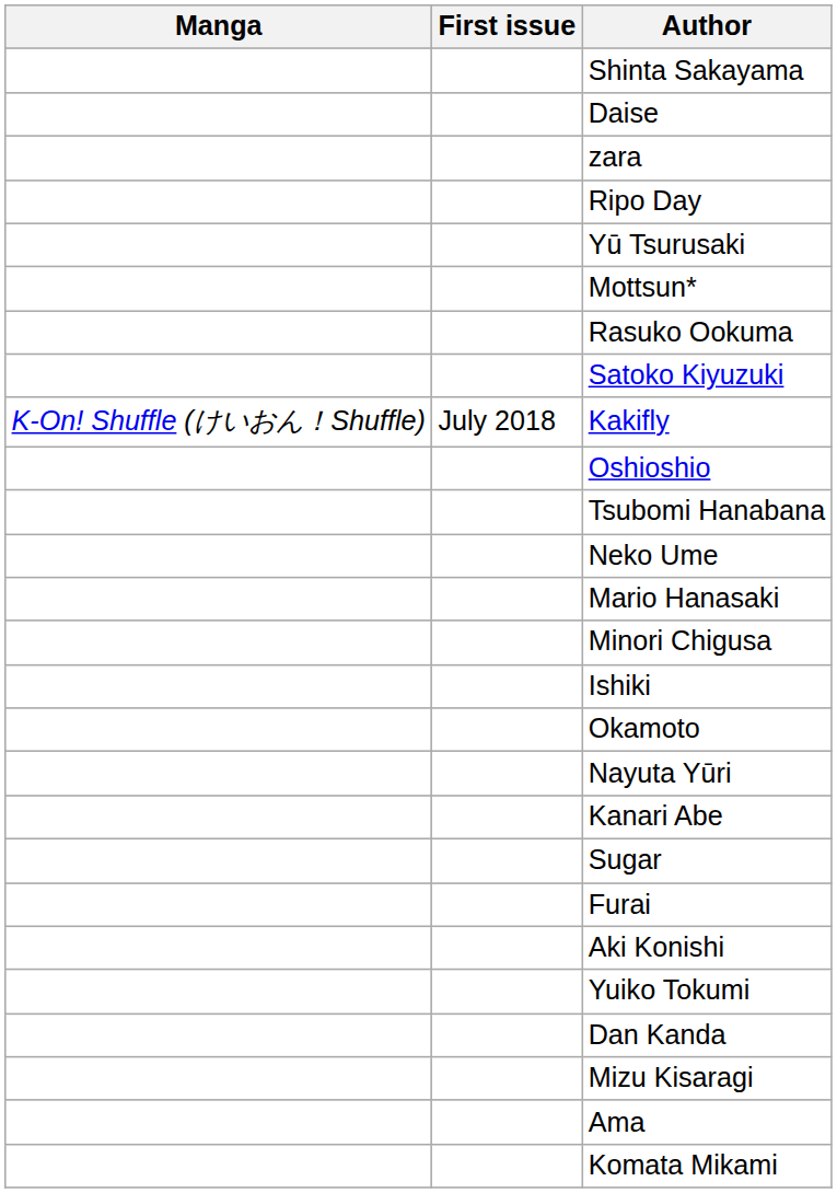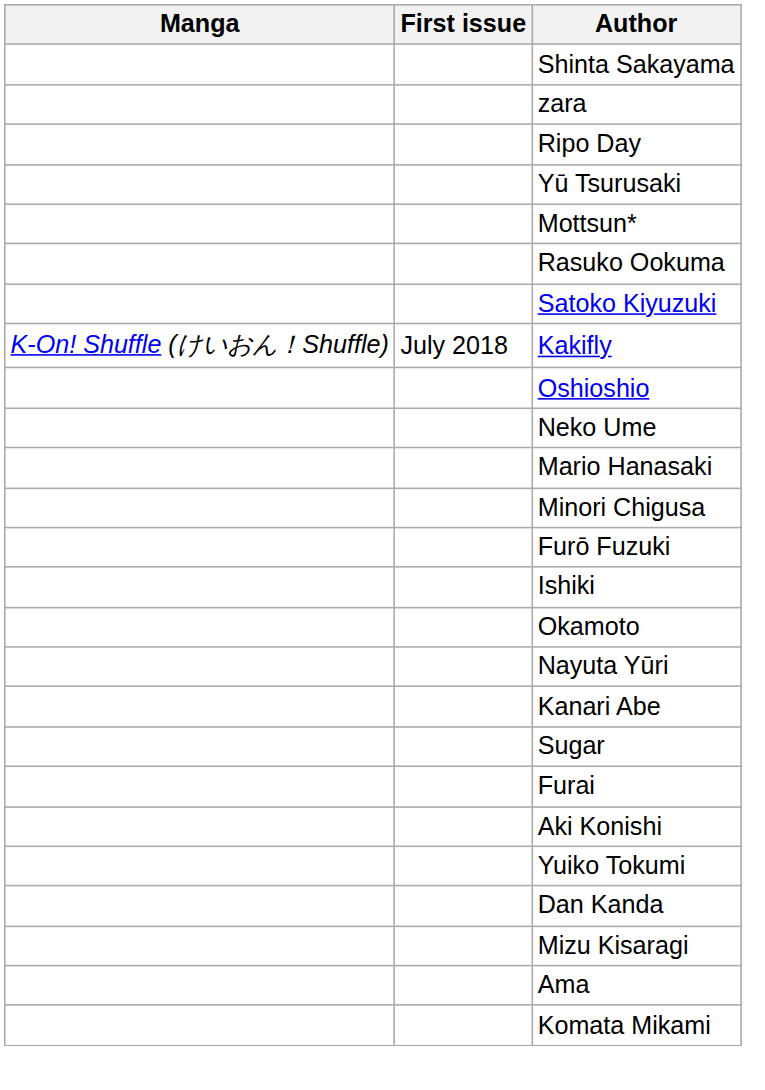 <table class="wikitable sortable" style="background: #FFF;">
 <tr>
 <th>Manga</th>
 <th>First issue</th>
 <th>Author</th>
 </tr>
 <tr>
 <td></td>
 <td></td>
 <td>Shinta Sakayama</td>
-</tr>
-<tr>
-<td></td>
-<td></td>
-<td>Daise</td>
 </tr>
 <tr>
 <td></td>
 <td></td>
 <td>zara</td>
 </tr>
 <tr>
 <td></td>
 <td></td>
 <td>Ripo Day</td>
 </tr>
 <tr>
 <td></td>
 <td></td>
 <td>Yū Tsurusaki</td>
 </tr>
 <tr>
 <td></td>
 <td></td>
 <td>Mottsun*</td>
 </tr>
 <tr>
 <td></td>
 <td></td>
 <td>Rasuko Ookuma</td>
 </tr>
 <tr>
 <td></td>
 <td></td>
 <td><a href='#'>Satoko Kiyuzuki</a></td>
 </tr>
 <tr>
 <td><em><a href='#'>K-On! Shuffle</a> (けいおん！Shuffle)</em></td>
 <td>July 2018</td>
 <td><a href='#'>Kakifly</a></td>
 </tr>
 <tr>
 <td></td>
 <td></td>
 <td><a href='#'>Oshioshio</a></td>
 </tr>
 <tr>
 <td></td>
 <td></td>
-<td>Tsubomi Hanabana</td>
-</tr>
-<tr>
-<td></td>
-<td></td>
 <td>Neko Ume</td>
 </tr>
 <tr>
 <td></td>
 <td></td>
 <td>Mario Hanasaki</td>
 </tr>
 <tr>
 <td></td>
 <td></td>
 <td>Minori Chigusa</td>
+</tr>
+<tr>
+<td></td>
+<td></td>
+<td>Furō Fuzuki</td>
 </tr>
 <tr>
 <td></td>
 <td></td>
 <td>Ishiki</td>
 </tr>
 <tr>
 <td></td>
 <td></td>
 <td>Okamoto</td>
 </tr>
 <tr>
 <td></td>
 <td></td>
 <td>Nayuta Yūri</td>
 </tr>
 <tr>
 <td></td>
 <td></td>
 <td>Kanari Abe</td>
 </tr>
 <tr>
 <td></td>
 <td></td>
 <td>Sugar</td>
 </tr>
 <tr>
 <td></td>
 <td></td>
 <td>Furai</td>
 </tr>
 <tr>
 <td></td>
 <td></td>
 <td>Aki Konishi</td>
 </tr>
 <tr>
 <td></td>
 <td></td>
 <td>Yuiko Tokumi</td>
 </tr>
 <tr>
 <td></td>
 <td></td>
 <td>Dan Kanda</td>
 </tr>
 <tr>
 <td></td>
 <td></td>
 <td>Mizu Kisaragi</td>
 </tr>
 <tr>
 <td></td>
 <td></td>
 <td>Ama</td>
 </tr>
 <tr>
 <td></td>
 <td></td>
 <td>Komata Mikami</td>
 </tr>
 </table>
